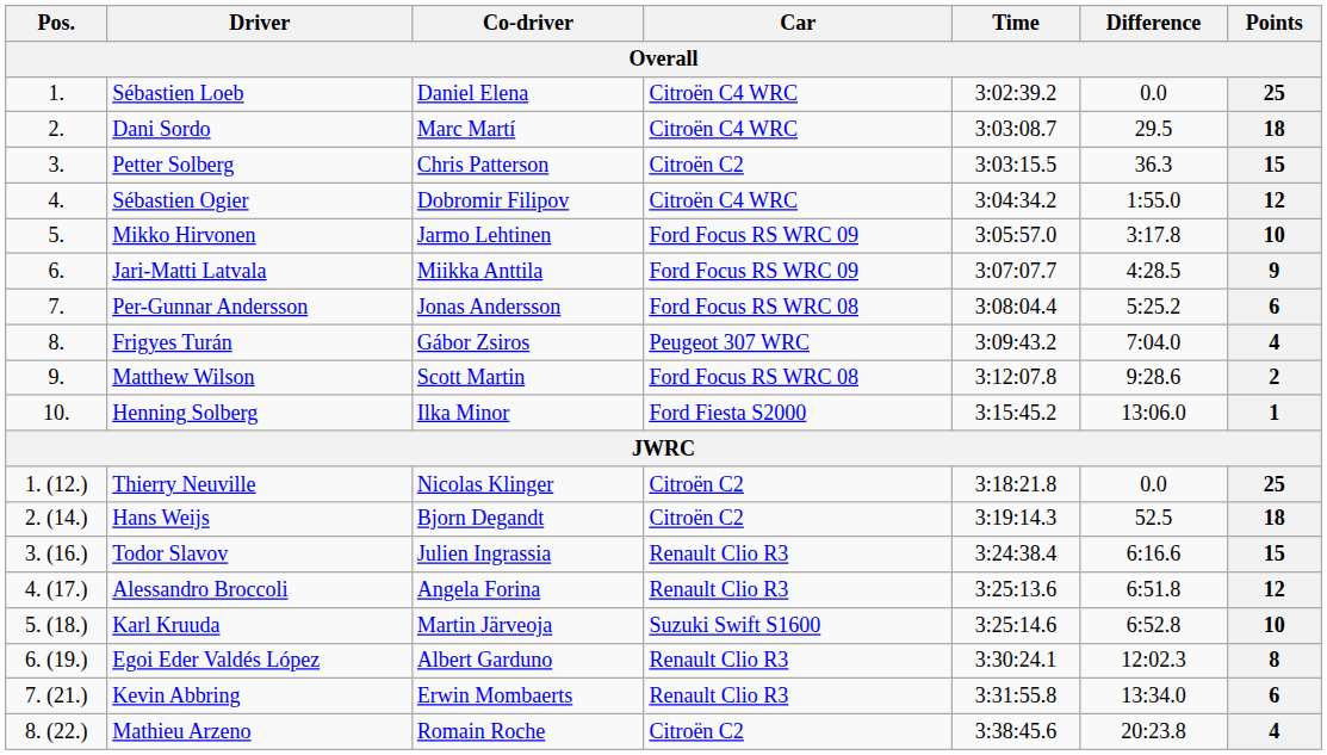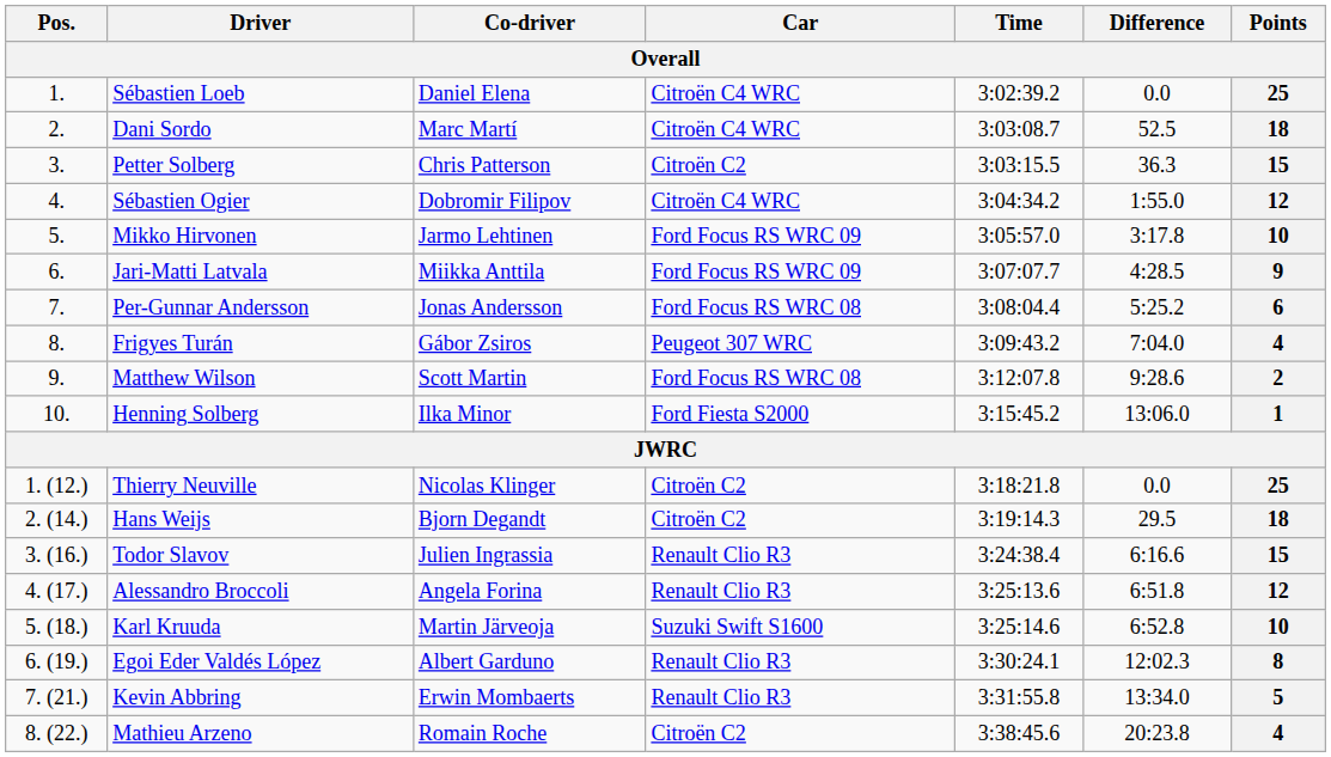 <table class="wikitable" width="100%" style="text-align: center; font-size: 90%; max-width: 950px;">
 <tr>
 <th>Pos.</th>
 <th>Driver</th>
 <th>Co-driver</th>
 <th>Car</th>
 <th>Time</th>
 <th>Difference</th>
 <th>Points</th>
 </tr>
 <tr>
 <th colspan=7>Overall</th>
 </tr>
 <tr>
 <td>1.</td>
 <td align="left"> <a href='#'>Sébastien Loeb</a></td>
 <td align="left"> <a href='#'>Daniel Elena</a></td>
 <td align="left"><a href='#'>Citroën C4 WRC</a></td>
 <td>3:02:39.2</td>
 <td>0.0</td>
 <th>25</th>
 </tr>
 <tr>
 <td>2.</td>
 <td align="left"> <a href='#'>Dani Sordo</a></td>
 <td align="left"> <a href='#'>Marc Martí</a></td>
 <td align="left"><a href='#'>Citroën C4 WRC</a></td>
 <td>3:03:08.7</td>
-<td>29.5</td>
+<td>52.5</td>
 <th>18</th>
 </tr>
 <tr>
 <td>3.</td>
 <td align="left"> <a href='#'>Petter Solberg</a></td>
 <td align="left"> <a href='#'>Chris Patterson</a></td>
 <td align="left"><a href='#'>Citroën C2</a></td>
 <td>3:03:15.5</td>
 <td>36.3</td>
 <th>15</th>
 </tr>
 <tr>
 <td>4.</td>
 <td align="left"> <a href='#'>Sébastien Ogier</a></td>
 <td align="left"> <a href='#'>Dobromir Filipov</a></td>
 <td align="left"><a href='#'>Citroën C4 WRC</a></td>
 <td>3:04:34.2</td>
 <td>1:55.0</td>
 <th>12</th>
 </tr>
 <tr>
 <td>5.</td>
 <td align="left"> <a href='#'>Mikko Hirvonen</a></td>
 <td align="left"> <a href='#'>Jarmo Lehtinen</a></td>
 <td align="left"><a href='#'>Ford Focus RS WRC 09</a></td>
 <td>3:05:57.0</td>
 <td>3:17.8</td>
 <th>10</th>
 </tr>
 <tr>
 <td>6.</td>
 <td align="left"> <a href='#'>Jari-Matti Latvala</a></td>
 <td align="left"> <a href='#'>Miikka Anttila</a></td>
 <td align="left"><a href='#'>Ford Focus RS WRC 09</a></td>
 <td>3:07:07.7</td>
 <td>4:28.5</td>
 <th>9</th>
 </tr>
 <tr>
 <td>7.</td>
 <td align="left"> <a href='#'>Per-Gunnar Andersson</a></td>
 <td align="left"> <a href='#'>Jonas Andersson</a></td>
 <td align="left"><a href='#'>Ford Focus RS WRC 08</a></td>
 <td>3:08:04.4</td>
 <td>5:25.2</td>
 <th>6</th>
 </tr>
 <tr>
 <td>8.</td>
 <td align="left"> <a href='#'>Frigyes Turán</a></td>
 <td align="left"> <a href='#'>Gábor Zsiros</a></td>
 <td align="left"><a href='#'>Peugeot 307 WRC</a></td>
 <td>3:09:43.2</td>
 <td>7:04.0</td>
 <th>4</th>
 </tr>
 <tr>
 <td>9.</td>
 <td align="left"> <a href='#'>Matthew Wilson</a></td>
 <td align="left"> <a href='#'>Scott Martin</a></td>
 <td align="left"><a href='#'>Ford Focus RS WRC 08</a></td>
 <td>3:12:07.8</td>
 <td>9:28.6</td>
 <th>2</th>
 </tr>
 <tr>
 <td>10.</td>
 <td align="left"> <a href='#'>Henning Solberg</a></td>
 <td align="left"> <a href='#'>Ilka Minor</a></td>
 <td align="left"><a href='#'>Ford Fiesta S2000</a></td>
 <td>3:15:45.2</td>
 <td>13:06.0</td>
 <th>1</th>
 </tr>
 <tr>
 <th colspan=7>JWRC</th>
 </tr>
 <tr>
 <td>1. (12.)</td>
 <td align="left"> <a href='#'>Thierry Neuville</a></td>
 <td align="left"> <a href='#'>Nicolas Klinger</a></td>
 <td align="left"><a href='#'>Citroën C2</a></td>
 <td>3:18:21.8</td>
 <td>0.0</td>
 <th>25</th>
 </tr>
 <tr>
 <td>2. (14.)</td>
 <td align="left"> <a href='#'>Hans Weijs</a></td>
 <td align="left"> <a href='#'>Bjorn Degandt</a></td>
 <td align="left"><a href='#'>Citroën C2</a></td>
 <td>3:19:14.3</td>
-<td>52.5</td>
+<td>29.5</td>
 <th>18</th>
 </tr>
 <tr>
 <td>3. (16.)</td>
 <td align="left"> <a href='#'>Todor Slavov</a></td>
 <td align="left"> <a href='#'>Julien Ingrassia</a></td>
 <td align="left"><a href='#'>Renault Clio R3</a></td>
 <td>3:24:38.4</td>
 <td>6:16.6</td>
 <th>15</th>
 </tr>
 <tr>
 <td>4. (17.)</td>
 <td align="left"> <a href='#'>Alessandro Broccoli</a></td>
 <td align="left"> <a href='#'>Angela Forina</a></td>
 <td align="left"><a href='#'>Renault Clio R3</a></td>
 <td>3:25:13.6</td>
 <td>6:51.8</td>
 <th>12</th>
 </tr>
 <tr>
 <td>5. (18.)</td>
 <td align="left"> <a href='#'>Karl Kruuda</a></td>
 <td align="left"> <a href='#'>Martin Järveoja</a></td>
 <td align="left"><a href='#'>Suzuki Swift S1600</a></td>
 <td>3:25:14.6</td>
 <td>6:52.8</td>
 <th>10</th>
 </tr>
 <tr>
 <td>6. (19.)</td>
 <td align="left"> <a href='#'>Egoi Eder Valdés López</a></td>
 <td align="left"> <a href='#'>Albert Garduno</a></td>
 <td align="left"><a href='#'>Renault Clio R3</a></td>
 <td>3:30:24.1</td>
 <td>12:02.3</td>
 <th>8</th>
 </tr>
 <tr>
 <td>7. (21.)</td>
 <td align="left"> <a href='#'>Kevin Abbring</a></td>
 <td align="left"> <a href='#'>Erwin Mombaerts</a></td>
 <td align="left"><a href='#'>Renault Clio R3</a></td>
 <td>3:31:55.8</td>
 <td>13:34.0</td>
-<th>6</th>
+<th>5</th>
 </tr>
 <tr>
 <td>8. (22.)</td>
 <td align="left"> <a href='#'>Mathieu Arzeno</a></td>
 <td align="left"> <a href='#'>Romain Roche</a></td>
 <td align="left"><a href='#'>Citroën C2</a></td>
 <td>3:38:45.6</td>
 <td>20:23.8</td>
 <th>4</th>
 </tr>
 </table>
